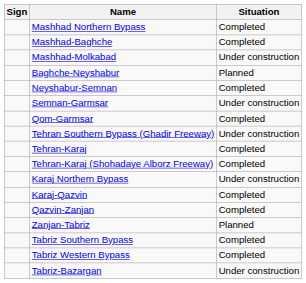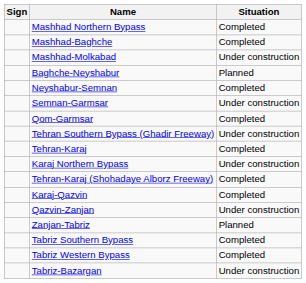 <table class="wikitable">
 <tr>
 <th>Sign</th>
 <th>Name</th>
 <th>Situation</th>
 </tr>
 <tr>
 <td></td>
 <td><a href='#'>Mashhad Northern Bypass</a></td>
 <td>Completed</td>
 </tr>
 <tr>
 <td></td>
 <td><a href='#'>Mashhad-Baghche</a></td>
 <td>Completed</td>
 </tr>
 <tr>
 <td></td>
 <td><a href='#'>Mashhad-Molkabad</a></td>
 <td>Under construction</td>
 </tr>
 <tr>
 <td></td>
 <td><a href='#'>Baghche-Neyshabur</a></td>
 <td>Planned</td>
 </tr>
 <tr>
 <td></td>
 <td><a href='#'>Neyshabur-Semnan</a></td>
 <td>Completed</td>
 </tr>
 <tr>
 <td></td>
 <td><a href='#'>Semnan-Garmsar</a></td>
 <td>Under construction</td>
 </tr>
 <tr>
 <td></td>
 <td><a href='#'>Qom-Garmsar</a></td>
 <td>Completed</td>
 </tr>
 <tr>
 <td></td>
 <td><a href='#'>Tehran Southern Bypass (Ghadir Freeway)</a></td>
 <td>Under construction</td>
 </tr>
 <tr>
 <td></td>
 <td><a href='#'>Tehran-Karaj</a></td>
 <td>Completed</td>
 </tr>
 <tr>
 <td></td>
-<td><a href='#'>Tehran-Karaj (Shohadaye Alborz Freeway)</a></td>
-<td>Completed</td>
+<td><a href='#'>Karaj Northern Bypass</a></td>
+<td>Under construction</td>
 </tr>
 <tr>
 <td></td>
-<td><a href='#'>Karaj Northern Bypass</a></td>
-<td>Under construction</td>
+<td><a href='#'>Tehran-Karaj (Shohadaye Alborz Freeway)</a></td>
+<td>Completed</td>
 </tr>
 <tr>
 <td></td>
 <td><a href='#'>Karaj-Qazvin</a></td>
 <td>Completed</td>
 </tr>
 <tr>
 <td></td>
 <td><a href='#'>Qazvin-Zanjan</a></td>
-<td>Completed</td>
+<td>Under construction</td>
 </tr>
 <tr>
 <td></td>
 <td><a href='#'>Zanjan-Tabriz</a></td>
 <td>Planned</td>
 </tr>
 <tr>
 <td></td>
 <td><a href='#'>Tabriz Southern Bypass</a></td>
 <td>Completed</td>
 </tr>
 <tr>
 <td></td>
 <td><a href='#'>Tabriz Western Bypass</a></td>
 <td>Completed</td>
 </tr>
 <tr>
 <td></td>
 <td><a href='#'>Tabriz-Bazargan</a></td>
 <td>Under construction</td>
 </tr>
 </table>
